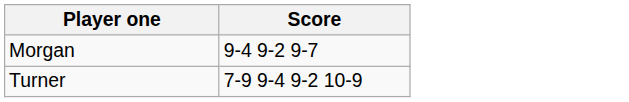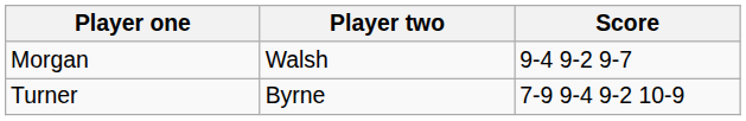 <table class="wikitable">
 <tr>
 <th width=170>Player one</th>
+<th width=170>Player two</th>
 <th width=150>Score</th>
 </tr>
 <tr>
 <td> Morgan</td>
+<td> Walsh</td>
 <td>9-4 9-2 9-7</td>
 </tr>
 <tr>
 <td> Turner</td>
+<td> Byrne</td>
 <td>7-9 9-4 9-2 10-9</td>
 </tr>
 </table>
